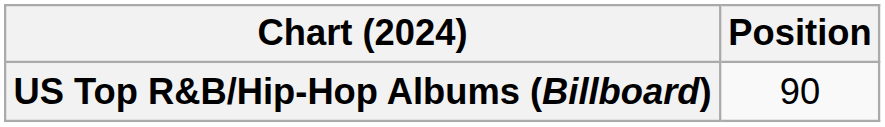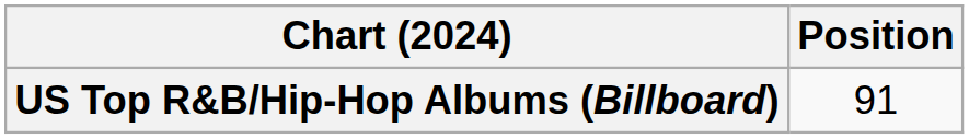 <table class="wikitable plainrowheaders" style="text-align:center">
 <tr>
 <th scope="col">Chart (2024)</th>
 <th scope="col">Position</th>
 </tr>
 <tr>
 <th scope="row">US Top R&B/Hip-Hop Albums (<em>Billboard</em>)</th>
-<td>90</td>
+<td>91</td>
 </tr>
 </table>
